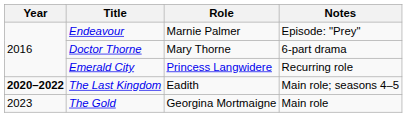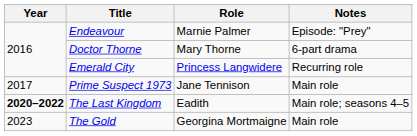 <table class="wikitable sortable">
 <tr>
 <th>Year</th>
 <th>Title</th>
 <th>Role</th>
 <th class="unsortable">Notes</th>
 </tr>
 <tr>
 <td rowspan="3">2016</td>
 <td><em><a href='#'>Endeavour</a></em></td>
 <td>Marnie Palmer</td>
 <td>Episode: "Prey"</td>
 </tr>
 <tr>
 <td><em><a href='#'>Doctor Thorne</a></em></td>
 <td>Mary Thorne</td>
 <td>6-part drama</td>
 </tr>
 <tr>
 <td><em><a href='#'>Emerald City</a></em></td>
 <td><a href='#'>Princess Langwidere</a></td>
 <td>Recurring role</td>
 </tr>
 <tr>
+<td>2017</td>
+<td><em><a href='#'>Prime Suspect 1973</a></em></td>
+<td>Jane Tennison</td>
+<td>Main role</td>
+</tr>
+<tr>
 <td><strong>2020–2022</strong></td>
 <td><em><a href='#'>The Last Kingdom</a></em></td>
 <td>Eadith</td>
 <td>Main role; seasons 4–5</td>
 </tr>
 <tr>
 <td>2023</td>
 <td><em><a href='#'>The Gold</a></em></td>
 <td>Georgina Mortmaigne</td>
 <td>Main role</td>
 </tr>
 </table>
